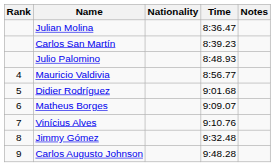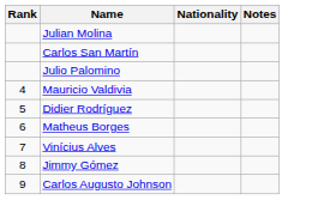 <table class="wikitable sortable" style="text-align:center">
 <tr>
 <th>Rank</th>
 <th>Name</th>
 <th>Nationality</th>
-<th>Time</th>
 <th>Notes</th>
 </tr>
 <tr>
 <td></td>
 <td align=left><a href='#'>Julian Molina</a></td>
 <td align=left></td>
-<td>8:36.47</td>
 <td></td>
 </tr>
 <tr>
 <td></td>
 <td align=left><a href='#'>Carlos San Martín</a></td>
 <td align=left></td>
-<td>8:39.23</td>
 <td></td>
 </tr>
 <tr>
 <td></td>
 <td align=left><a href='#'>Julio Palomino</a></td>
 <td align=left></td>
-<td>8:48.93</td>
 <td></td>
 </tr>
 <tr>
 <td>4</td>
 <td align=left><a href='#'>Mauricio Valdivia</a></td>
 <td align=left></td>
-<td>8:56.77</td>
 <td></td>
 </tr>
 <tr>
 <td>5</td>
 <td align=left><a href='#'>Didier Rodríguez</a></td>
 <td align=left></td>
-<td>9:01.68</td>
 <td></td>
 </tr>
 <tr>
 <td>6</td>
 <td align=left><a href='#'>Matheus Borges</a></td>
 <td align=left></td>
-<td>9:09.07</td>
 <td></td>
 </tr>
 <tr>
 <td>7</td>
 <td align=left><a href='#'>Vinícius Alves</a></td>
 <td align=left></td>
-<td>9:10.76</td>
 <td></td>
 </tr>
 <tr>
 <td>8</td>
 <td align=left><a href='#'>Jimmy Gómez</a></td>
 <td align=left></td>
-<td>9:32.48</td>
 <td></td>
 </tr>
 <tr>
 <td>9</td>
 <td align=left><a href='#'>Carlos Augusto Johnson</a></td>
 <td align=left></td>
-<td>9:48.28</td>
 <td></td>
 </tr>
 </table>
